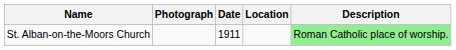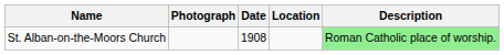 <table class="wikitable sortable" style="border:0px;text-align:left;line-height:150%;">
 <tr>
 <th>Name</th>
 <th class="unsortable">Photograph</th>
 <th class="unsortable">Date</th>
 <th class="unsortable">Location</th>
 <th class="unsortable">Description</th>
 </tr>
 <tr>
 <td>St. Alban-on-the-Moors Church</td>
 <td></td>
-<td>1911</td>
+<td>1908</td>
 <td></td>
 <td style="background: lightgreen;">Roman Catholic place of worship.</td>
 </tr>
 </table>
